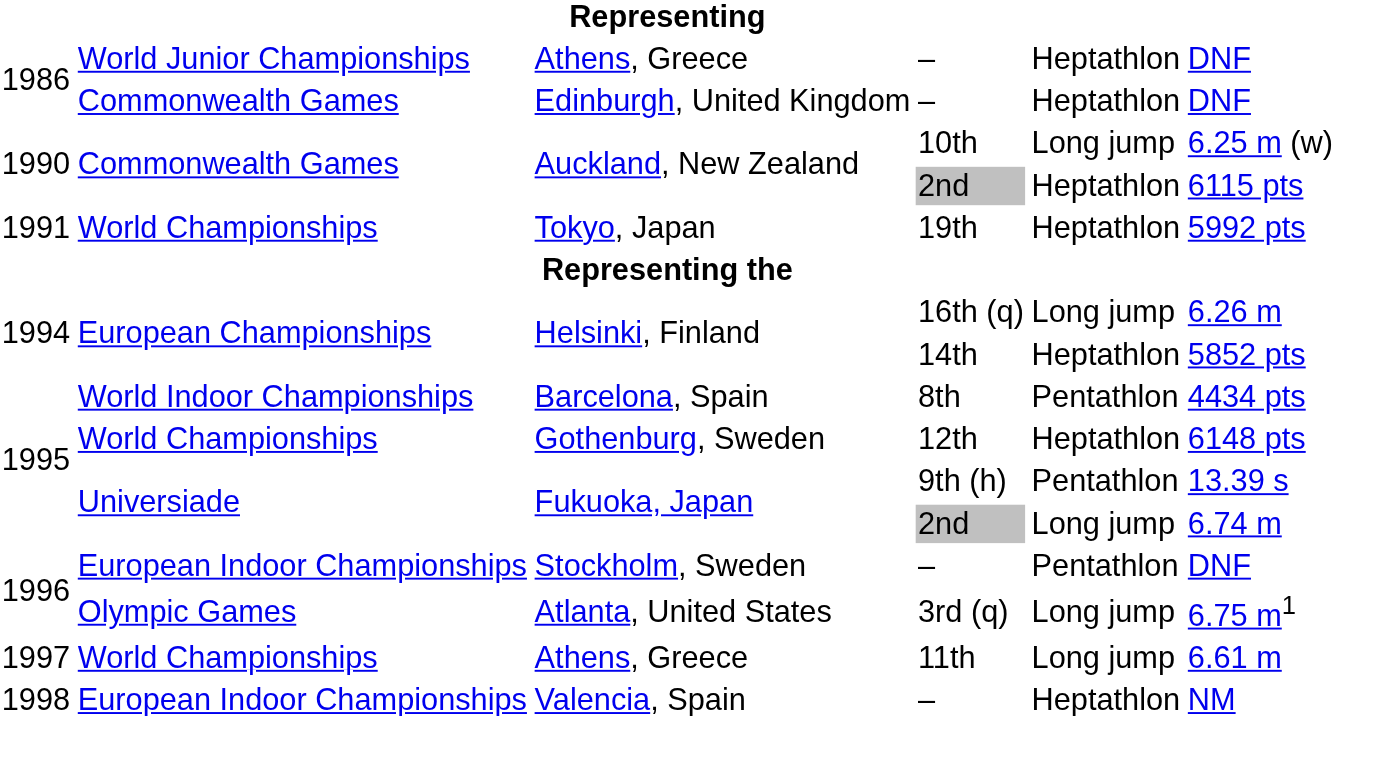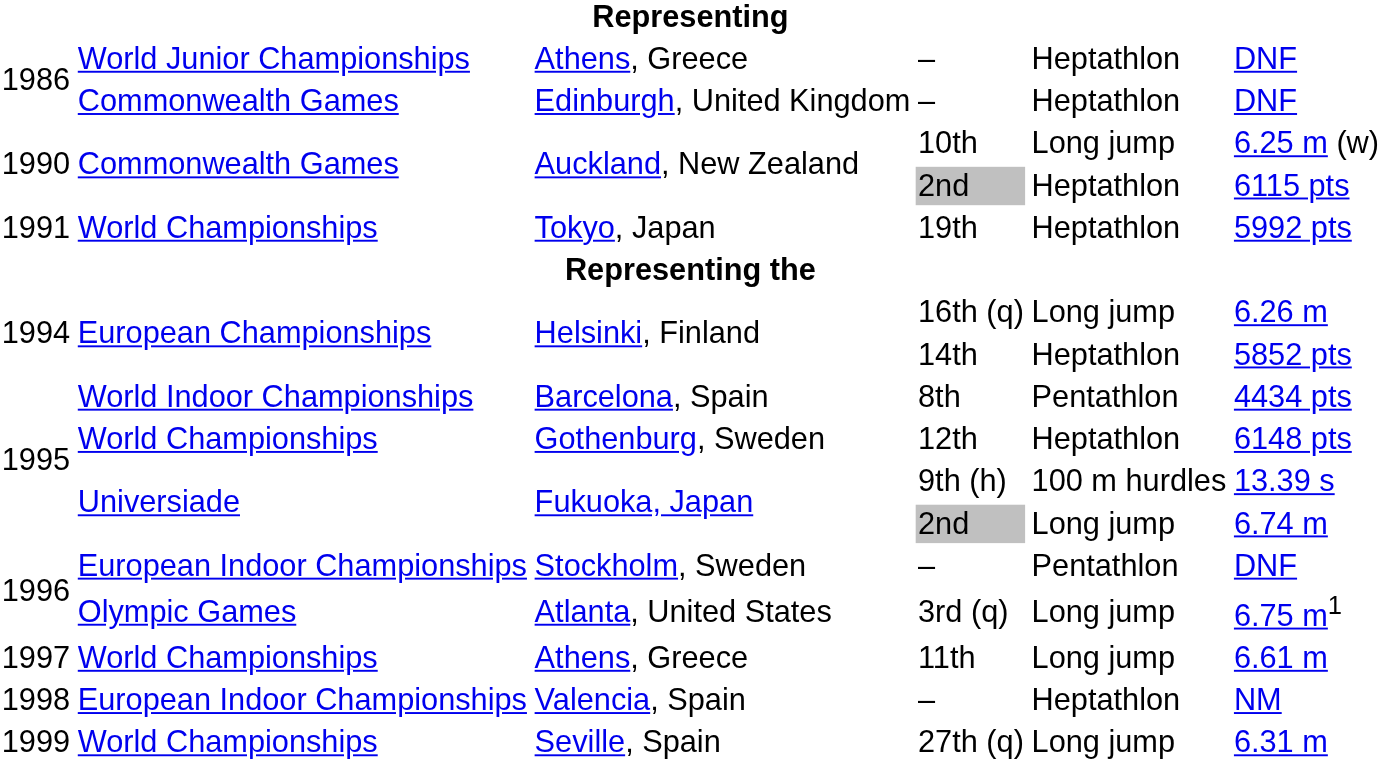 <table>
 <tr>
 <th colspan="6">Representing </th>
 </tr>
 <tr>
 <td rowspan=2>1986</td>
 <td><a href='#'>World Junior Championships</a></td>
 <td><a href='#'>Athens</a>, Greece</td>
 <td>–</td>
 <td>Heptathlon</td>
 <td><a href='#'>DNF</a></td>
 </tr>
 <tr>
 <td><a href='#'>Commonwealth Games</a></td>
 <td><a href='#'>Edinburgh</a>, United Kingdom</td>
 <td>–</td>
 <td>Heptathlon</td>
 <td><a href='#'>DNF</a></td>
 </tr>
 <tr>
 <td rowspan=2>1990</td>
 <td rowspan=2><a href='#'>Commonwealth Games</a></td>
 <td rowspan=2><a href='#'>Auckland</a>, New Zealand</td>
 <td>10th</td>
 <td>Long jump</td>
 <td><a href='#'>6.25 m</a> (w)</td>
 </tr>
 <tr>
 <td bgcolor=silver>2nd</td>
 <td>Heptathlon</td>
 <td><a href='#'>6115 pts</a></td>
 </tr>
 <tr>
 <td>1991</td>
 <td><a href='#'>World Championships</a></td>
 <td><a href='#'>Tokyo</a>, Japan</td>
 <td>19th</td>
 <td>Heptathlon</td>
 <td><a href='#'>5992 pts</a></td>
 </tr>
 <tr>
 <th colspan="6">Representing the </th>
 </tr>
 <tr>
 <td rowspan=2>1994</td>
 <td rowspan=2><a href='#'>European Championships</a></td>
 <td rowspan=2><a href='#'>Helsinki</a>, Finland</td>
 <td>16th (q)</td>
 <td>Long jump</td>
 <td><a href='#'>6.26 m</a></td>
 </tr>
 <tr>
 <td>14th</td>
 <td>Heptathlon</td>
 <td><a href='#'>5852 pts</a></td>
 </tr>
 <tr>
 <td rowspan=4>1995</td>
 <td><a href='#'>World Indoor Championships</a></td>
 <td><a href='#'>Barcelona</a>, Spain</td>
 <td>8th</td>
 <td>Pentathlon</td>
 <td><a href='#'>4434 pts</a></td>
 </tr>
 <tr>
 <td><a href='#'>World Championships</a></td>
 <td><a href='#'>Gothenburg</a>, Sweden</td>
 <td>12th</td>
 <td>Heptathlon</td>
 <td><a href='#'>6148 pts</a></td>
 </tr>
 <tr>
 <td rowspan=2><a href='#'>Universiade</a></td>
 <td rowspan=2><a href='#'>Fukuoka, Japan</a></td>
 <td>9th (h)</td>
-<td>Pentathlon</td>
+<td>100 m hurdles</td>
 <td><a href='#'>13.39 s</a></td>
 </tr>
 <tr>
 <td bgcolor=silver>2nd</td>
 <td>Long jump</td>
 <td><a href='#'>6.74 m</a></td>
 </tr>
 <tr>
 <td rowspan=2>1996</td>
 <td><a href='#'>European Indoor Championships</a></td>
 <td><a href='#'>Stockholm</a>, Sweden</td>
 <td>–</td>
 <td>Pentathlon</td>
 <td><a href='#'>DNF</a></td>
 </tr>
 <tr>
 <td><a href='#'>Olympic Games</a></td>
 <td><a href='#'>Atlanta</a>, United States</td>
 <td>3rd (q)</td>
 <td>Long jump</td>
 <td><a href='#'>6.75 m</a><sup>1</sup></td>
 </tr>
 <tr>
 <td>1997</td>
 <td><a href='#'>World Championships</a></td>
 <td><a href='#'>Athens</a>, Greece</td>
 <td>11th</td>
 <td>Long jump</td>
 <td><a href='#'>6.61 m</a></td>
 </tr>
 <tr>
 <td>1998</td>
 <td><a href='#'>European Indoor Championships</a></td>
 <td><a href='#'>Valencia</a>, Spain</td>
 <td>–</td>
 <td>Heptathlon</td>
 <td><a href='#'>NM</a></td>
 </tr>
+<tr>
+<td>1999</td>
+<td><a href='#'>World Championships</a></td>
+<td><a href='#'>Seville</a>, Spain</td>
+<td>27th (q)</td>
+<td>Long jump</td>
+<td><a href='#'>6.31 m</a></td>
+</tr>
 </table>
